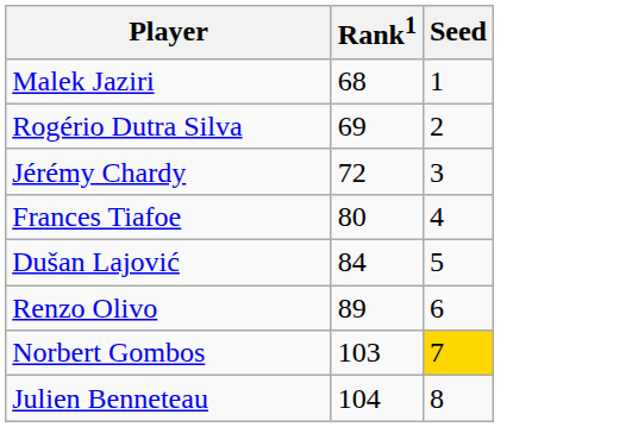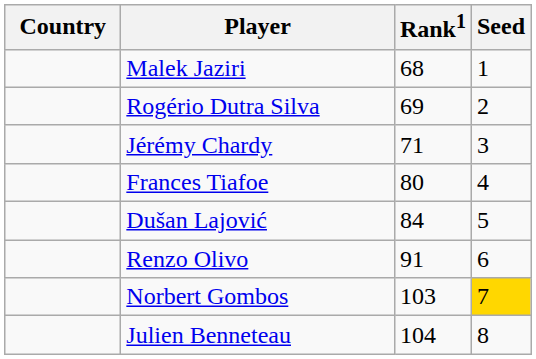 <table class="sortable wikitable">
 <tr>
+<th width="70">Country</th>
 <th width="175">Player</th>
 <th>Rank<sup>1</sup></th>
 <th>Seed</th>
 </tr>
 <tr>
+<td></td>
 <td><a href='#'>Malek Jaziri</a></td>
 <td>68</td>
 <td>1</td>
 </tr>
 <tr>
+<td></td>
 <td><a href='#'>Rogério Dutra Silva</a></td>
 <td>69</td>
 <td>2</td>
 </tr>
 <tr>
+<td></td>
 <td><a href='#'>Jérémy Chardy</a></td>
-<td>72</td>
+<td>71</td>
 <td>3</td>
 </tr>
 <tr>
+<td></td>
 <td><a href='#'>Frances Tiafoe</a></td>
 <td>80</td>
 <td>4</td>
 </tr>
 <tr>
+<td></td>
 <td><a href='#'>Dušan Lajović</a></td>
 <td>84</td>
 <td>5</td>
 </tr>
 <tr>
+<td></td>
 <td><a href='#'>Renzo Olivo</a></td>
-<td>89</td>
+<td>91</td>
 <td>6</td>
 </tr>
 <tr>
+<td></td>
 <td><a href='#'>Norbert Gombos</a></td>
 <td>103</td>
 <td style="background: gold;">7</td>
 </tr>
 <tr>
+<td></td>
 <td><a href='#'>Julien Benneteau</a></td>
 <td>104</td>
 <td>8</td>
 </tr>
 </table>
